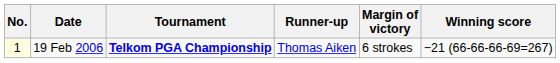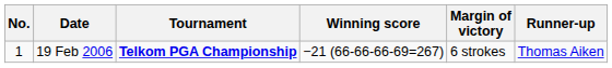 <table class="wikitable" style="font-size:95%;">
 <tr>
 <th>No.</th>
 <th>Date</th>
 <th>Tournament</th>
+<th>Winning score</th>
+<th>Margin of<br>victory</th>
 <th>Runner-up</th>
-<th>Margin of<br>victory</th>
-<th>Winning score</th>
 </tr>
 <tr>
-<td align=center style="background: lightyellow;">1</td>
+<td align=center>1</td>
 <td align=right>19 Feb <a href='#'>2006</a></td>
 <td><strong><a href='#'>Telkom PGA Championship</a></strong></td>
+<td>−21 (66-66-66-69=267)</td>
+<td>6 strokes</td>
 <td> <a href='#'>Thomas Aiken</a></td>
-<td>6 strokes</td>
-<td>−21 (66-66-66-69=267)</td>
 </tr>
 </table>
